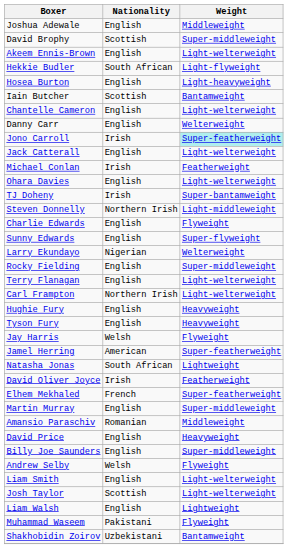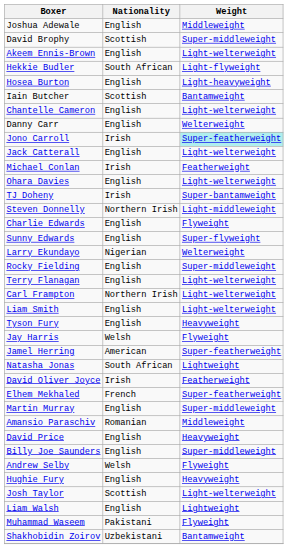 <table class="wikitable sortable">
 <tr>
 <th>Boxer </th>
 <th>Nationality</th>
 <th>Weight</th>
 </tr>
 <tr>
 <td>Joshua Adewale</td>
 <td> English</td>
 <td><a href='#'>Middleweight</a></td>
 </tr>
 <tr>
 <td>David Brophy</td>
 <td> Scottish</td>
 <td><a href='#'>Super-middleweight</a></td>
 </tr>
 <tr>
 <td><a href='#'>Akeem Ennis-Brown</a></td>
 <td> English</td>
 <td><a href='#'>Light-welterweight</a></td>
 </tr>
 <tr>
 <td><a href='#'>Hekkie Budler</a></td>
 <td> South African</td>
 <td><a href='#'>Light-flyweight</a></td>
 </tr>
 <tr>
 <td><a href='#'>Hosea Burton</a></td>
 <td> English</td>
 <td><a href='#'>Light-heavyweight</a></td>
 </tr>
 <tr>
 <td>Iain Butcher</td>
 <td> Scottish</td>
 <td><a href='#'>Bantamweight</a></td>
 </tr>
 <tr>
 <td><a href='#'>Chantelle Cameron</a></td>
 <td> English</td>
 <td><a href='#'>Light-welterweight</a></td>
 </tr>
 <tr>
 <td>Danny Carr</td>
 <td> English</td>
 <td><a href='#'>Welterweight</a></td>
 </tr>
 <tr>
 <td><a href='#'>Jono Carroll</a></td>
 <td> Irish</td>
 <td style="background: paleturquoise;"><a href='#'>Super-featherweight</a></td>
 </tr>
 <tr>
 <td><a href='#'>Jack Catterall</a></td>
 <td> English</td>
 <td><a href='#'>Light-welterweight</a></td>
 </tr>
 <tr>
 <td><a href='#'>Michael Conlan</a></td>
 <td> Irish</td>
 <td><a href='#'>Featherweight</a></td>
 </tr>
 <tr>
 <td><a href='#'>Ohara Davies</a></td>
 <td> English</td>
 <td><a href='#'>Light-welterweight</a></td>
 </tr>
 <tr>
 <td><a href='#'>TJ Doheny</a></td>
 <td> Irish</td>
 <td><a href='#'>Super-bantamweight</a></td>
 </tr>
 <tr>
 <td><a href='#'>Steven Donnelly</a></td>
 <td> Northern Irish</td>
 <td><a href='#'>Light-middleweight</a></td>
 </tr>
 <tr>
 <td><a href='#'>Charlie Edwards</a></td>
 <td> English</td>
 <td><a href='#'>Flyweight</a></td>
 </tr>
 <tr>
 <td><a href='#'>Sunny Edwards</a></td>
 <td> English</td>
 <td><a href='#'>Super-flyweight</a></td>
 </tr>
 <tr>
 <td><a href='#'>Larry Ekundayo</a></td>
 <td> Nigerian</td>
 <td><a href='#'>Welterweight</a></td>
 </tr>
 <tr>
 <td><a href='#'>Rocky Fielding</a></td>
 <td> English</td>
 <td><a href='#'>Super-middleweight</a></td>
 </tr>
 <tr>
 <td><a href='#'>Terry Flanagan</a></td>
 <td> English</td>
 <td><a href='#'>Light-welterweight</a></td>
 </tr>
 <tr>
 <td><a href='#'>Carl Frampton</a></td>
 <td> Northern Irish</td>
 <td><a href='#'>Light-welterweight</a></td>
 </tr>
 <tr>
-<td><a href='#'>Hughie Fury</a></td>
+<td><a href='#'>Liam Smith</a></td>
 <td> English</td>
-<td><a href='#'>Heavyweight</a></td>
+<td><a href='#'>Light-welterweight</a></td>
 </tr>
 <tr>
 <td><a href='#'>Tyson Fury</a></td>
 <td> English</td>
 <td><a href='#'>Heavyweight</a></td>
 </tr>
 <tr>
 <td><a href='#'>Jay Harris</a></td>
 <td> Welsh</td>
 <td><a href='#'>Flyweight</a></td>
 </tr>
 <tr>
 <td><a href='#'>Jamel Herring</a></td>
 <td> American</td>
 <td><a href='#'>Super-featherweight</a></td>
 </tr>
 <tr>
 <td><a href='#'>Natasha Jonas</a></td>
 <td> South African</td>
 <td><a href='#'>Lightweight</a></td>
 </tr>
 <tr>
 <td><a href='#'>David Oliver Joyce</a></td>
 <td> Irish</td>
 <td><a href='#'>Featherweight</a></td>
 </tr>
 <tr>
 <td><a href='#'>Elhem Mekhaled</a></td>
 <td> French</td>
 <td><a href='#'>Super-featherweight</a></td>
 </tr>
 <tr>
 <td><a href='#'>Martin Murray</a></td>
 <td> English</td>
 <td><a href='#'>Super-middleweight</a></td>
 </tr>
 <tr>
 <td><a href='#'>Amansio Paraschiv</a></td>
 <td> Romanian</td>
 <td><a href='#'>Middleweight</a></td>
 </tr>
 <tr>
 <td><a href='#'>David Price</a></td>
 <td> English</td>
 <td><a href='#'>Heavyweight</a></td>
 </tr>
 <tr>
 <td><a href='#'>Billy Joe Saunders</a></td>
 <td> English</td>
 <td><a href='#'>Super-middleweight</a></td>
 </tr>
 <tr>
 <td><a href='#'>Andrew Selby</a></td>
 <td> Welsh</td>
 <td><a href='#'>Flyweight</a></td>
 </tr>
 <tr>
-<td><a href='#'>Liam Smith</a></td>
+<td><a href='#'>Hughie Fury</a></td>
 <td> English</td>
-<td><a href='#'>Light-welterweight</a></td>
+<td><a href='#'>Heavyweight</a></td>
 </tr>
 <tr>
 <td><a href='#'>Josh Taylor</a></td>
 <td> Scottish</td>
 <td><a href='#'>Light-welterweight</a></td>
 </tr>
 <tr>
 <td><a href='#'>Liam Walsh</a></td>
 <td> English</td>
 <td><a href='#'>Lightweight</a></td>
 </tr>
 <tr>
 <td><a href='#'>Muhammad Waseem</a></td>
 <td> Pakistani</td>
 <td><a href='#'>Flyweight</a></td>
 </tr>
 <tr>
 <td><a href='#'>Shakhobidin Zoirov</a></td>
 <td> Uzbekistani</td>
 <td><a href='#'>Bantamweight</a></td>
 </tr>
 <tr>
 </tr>
 </table>
